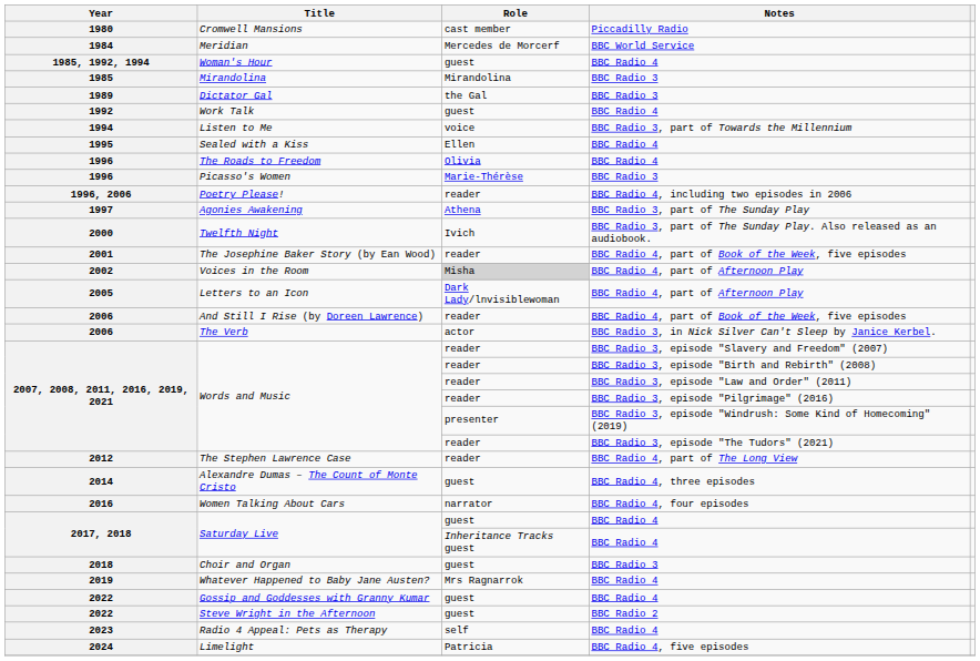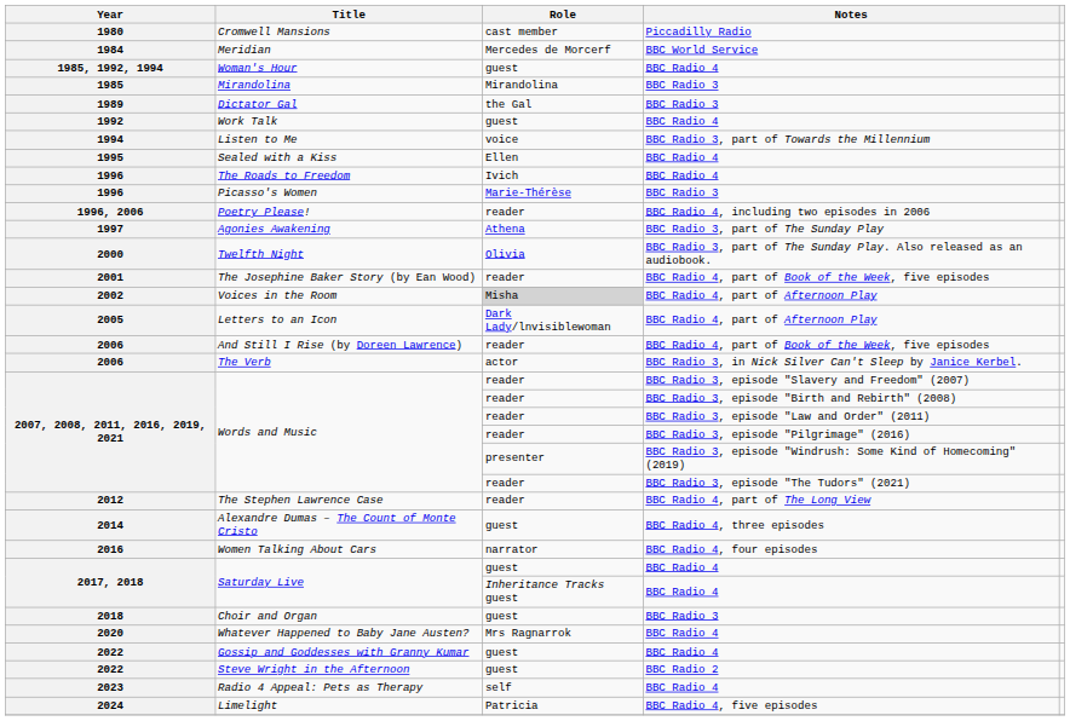 <table class="wikitable sortable">
 <tr>
 <th scope=col>Year</th>
 <th scope=col>Title</th>
 <th scope=col>Role</th>
 <th scope=col>Notes</th>
 <th scope=col class=unsortable></th>
 </tr>
 <tr>
 <th scope=row>1980</th>
 <td><em>Cromwell Mansions</em></td>
 <td>cast member</td>
 <td><a href='#'>Piccadilly Radio</a></td>
 <td></td>
 </tr>
 <tr>
 <th scope=row>1984</th>
 <td><em>Meridian</em></td>
 <td>Mercedes de Morcerf</td>
 <td><a href='#'>BBC World Service</a></td>
 <td></td>
 </tr>
 <tr>
 <th scope=row>1985, 1992, 1994</th>
 <td><em><a href='#'>Woman's Hour</a></em></td>
 <td>guest</td>
 <td><a href='#'>BBC Radio 4</a></td>
 <td></td>
 </tr>
 <tr>
 <th scope=row>1985</th>
 <td><em><a href='#'>Mirandolina</a></em></td>
 <td>Mirandolina</td>
 <td><a href='#'>BBC Radio 3</a></td>
 <td></td>
 </tr>
 <tr>
 <th scope=row>1989</th>
 <td><em><a href='#'>Dictator Gal</a></em></td>
 <td>the Gal</td>
 <td><a href='#'>BBC Radio 3</a></td>
 <td></td>
 </tr>
 <tr>
 <th scope=row>1992</th>
 <td><em>Work Talk</em></td>
 <td>guest</td>
 <td><a href='#'>BBC Radio 4</a></td>
 <td></td>
 </tr>
 <tr>
 <th scope=row>1994</th>
 <td><em>Listen to Me</em></td>
 <td>voice</td>
 <td><a href='#'>BBC Radio 3</a>, part of <em>Towards the Millennium</em></td>
 <td></td>
 </tr>
 <tr>
 <th scope=row>1995</th>
 <td><em>Sealed with a Kiss</em></td>
 <td>Ellen</td>
 <td><a href='#'>BBC Radio 4</a></td>
 <td></td>
 </tr>
 <tr>
 <th scope=row>1996</th>
 <td><em><a href='#'>The Roads to Freedom</a></em></td>
-<td><a href='#'>Olivia</a></td>
+<td>Ivich</td>
 <td><a href='#'>BBC Radio 4</a></td>
 <td></td>
 </tr>
 <tr>
 <th scope=row>1996</th>
 <td><em>Picasso's Women</em></td>
 <td><a href='#'>Marie-Thérèse</a></td>
 <td><a href='#'>BBC Radio 3</a></td>
 <td></td>
 </tr>
 <tr>
 <th scope=row>1996, 2006</th>
 <td><em><a href='#'>Poetry Please</a>!</em></td>
 <td>reader</td>
 <td><a href='#'>BBC Radio 4</a>, including two episodes in 2006</td>
 <td></td>
 </tr>
 <tr>
 <th scope=row>1997</th>
 <td><em><a href='#'>Agonies Awakening</a></em></td>
 <td><a href='#'>Athena</a></td>
 <td><a href='#'>BBC Radio 3</a>, part of <em>The Sunday Play</em></td>
 <td></td>
 </tr>
 <tr>
 <th scope=row>2000</th>
 <td><em><a href='#'>Twelfth Night</a></em></td>
-<td>Ivich</td>
+<td><a href='#'>Olivia</a></td>
 <td><a href='#'>BBC Radio 3</a>, part of <em>The Sunday Play</em>. Also released as an audiobook.</td>
 <td></td>
 </tr>
 <tr>
 <th scope=row>2001</th>
 <td><em>The Josephine Baker Story</em> (by Ean Wood)</td>
 <td>reader</td>
 <td><a href='#'>BBC Radio 4</a>, part of <em><a href='#'>Book of the Week</a></em>, five episodes</td>
 <td></td>
 </tr>
 <tr>
 <th scope=row>2002</th>
 <td><em>Voices in the Room </em></td>
 <td style="background: lightgrey;">Misha</td>
 <td><a href='#'>BBC Radio 4</a>, part of <em><a href='#'>Afternoon Play</a></em></td>
 <td></td>
 </tr>
 <tr>
 <th scope=row>2005</th>
 <td><em>Letters to an Icon </em></td>
 <td><a href='#'>Dark Lady</a>/lnvisiblewoman</td>
 <td><a href='#'>BBC Radio 4</a>, part of <em><a href='#'>Afternoon Play</a></em></td>
 <td></td>
 </tr>
 <tr>
 <th scope=row>2006</th>
 <td><em>And Still I Rise</em> (by <a href='#'>Doreen Lawrence</a>)</td>
 <td>reader</td>
 <td><a href='#'>BBC Radio 4</a>, part of <em><a href='#'>Book of the Week</a></em>, five episodes</td>
 <td></td>
 </tr>
 <tr>
 <th scope=row>2006</th>
 <td><em><a href='#'>The Verb</a></em></td>
 <td>actor</td>
 <td><a href='#'>BBC Radio 3</a>, in <em>Nick Silver Can't Sleep</em> by <a href='#'>Janice Kerbel</a>.</td>
 <td></td>
 </tr>
 <tr>
 <th scope=row rowspan=6>2007, 2008, 2011, 2016, 2019, 2021</th>
 <td rowspan=6><em>Words and Music</em></td>
 <td>reader</td>
 <td><a href='#'>BBC Radio 3</a>, episode "Slavery and Freedom" (2007)</td>
 <td></td>
 </tr>
 <tr>
 <td>reader</td>
 <td><a href='#'>BBC Radio 3</a>, episode "Birth and Rebirth" (2008)</td>
 <td></td>
 </tr>
 <tr>
 <td>reader</td>
 <td><a href='#'>BBC Radio 3</a>, episode "Law and Order" (2011)</td>
 <td></td>
 </tr>
 <tr>
 <td>reader</td>
 <td><a href='#'>BBC Radio 3</a>, episode "Pilgrimage" (2016)</td>
 <td></td>
 </tr>
 <tr>
 <td>presenter</td>
 <td><a href='#'>BBC Radio 3</a>, episode "Windrush: Some Kind of Homecoming" (2019)</td>
 <td></td>
 </tr>
 <tr>
 <td>reader</td>
 <td><a href='#'>BBC Radio 3</a>, episode "The Tudors" (2021)</td>
 <td></td>
 </tr>
 <tr>
 <th scope=row>2012</th>
 <td><em>The Stephen Lawrence Case</em></td>
 <td>reader</td>
 <td><a href='#'>BBC Radio 4</a>, part of <em><a href='#'>The Long View</a></em></td>
 <td></td>
 </tr>
 <tr>
 <th scope=row>2014</th>
 <td><em>Alexandre Dumas – <a href='#'>The Count of Monte Cristo</a></em></td>
 <td>guest</td>
 <td><a href='#'>BBC Radio 4</a>, three episodes</td>
 <td></td>
 </tr>
 <tr>
 <th scope=row>2016</th>
 <td><em>Women Talking About Cars</em></td>
 <td>narrator</td>
 <td><a href='#'>BBC Radio 4</a>, four episodes</td>
 <td></td>
 </tr>
 <tr>
 <th scope=row rowspan=2>2017, 2018</th>
 <td rowspan=2><em><a href='#'>Saturday Live</a></em></td>
 <td>guest</td>
 <td><a href='#'>BBC Radio 4</a></td>
 <td></td>
 </tr>
 <tr>
 <td><em>Inheritance Tracks</em> guest</td>
 <td><a href='#'>BBC Radio 4</a></td>
 <td></td>
 </tr>
 <tr>
 <th scope=row>2018</th>
 <td><em>Choir and Organ</em></td>
 <td>guest</td>
 <td><a href='#'>BBC Radio 3</a></td>
 <td></td>
 </tr>
 <tr>
-<th scope=row>2019</th>
+<th scope=row>2020</th>
 <td><em>Whatever Happened to Baby Jane Austen?</em></td>
 <td>Mrs Ragnarrok</td>
 <td><a href='#'>BBC Radio 4</a></td>
 <td></td>
 </tr>
 <tr>
 <th scope=row>2022</th>
 <td><em><a href='#'>Gossip and Goddesses with Granny Kumar</a></em></td>
 <td>guest</td>
 <td><a href='#'>BBC Radio 4</a></td>
 <td></td>
 </tr>
 <tr>
 <th scope=row>2022</th>
 <td><em><a href='#'>Steve Wright in the Afternoon</a></em></td>
 <td>guest</td>
 <td><a href='#'>BBC Radio 2</a></td>
 <td></td>
 </tr>
 <tr>
 <th scope=row>2023</th>
 <td><em>Radio 4 Appeal: Pets as Therapy</em></td>
 <td>self</td>
 <td><a href='#'>BBC Radio 4</a></td>
 <td></td>
 </tr>
 <tr>
 <th scope=row>2024</th>
 <td><em>Limelight</em></td>
 <td>Patricia</td>
 <td><a href='#'>BBC Radio 4</a>, five episodes</td>
 <td></td>
 </tr>
 <tr>
 </tr>
 </table>
